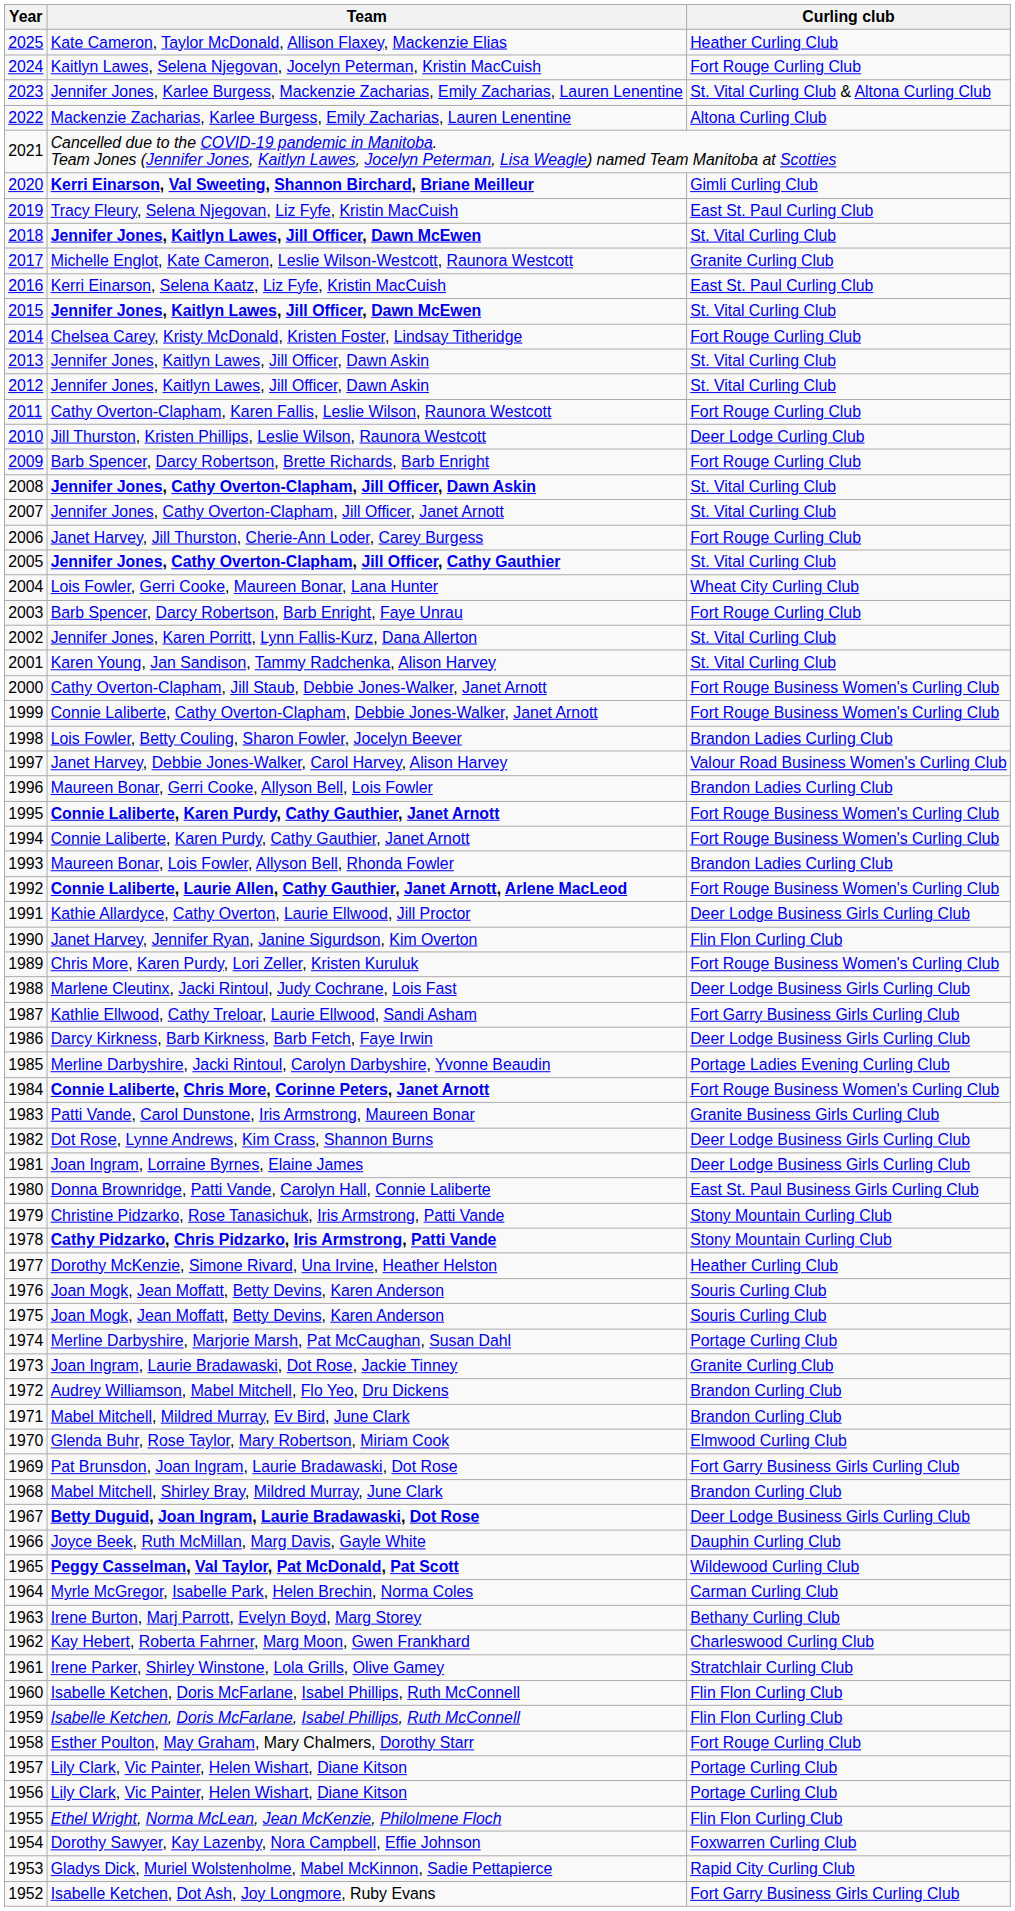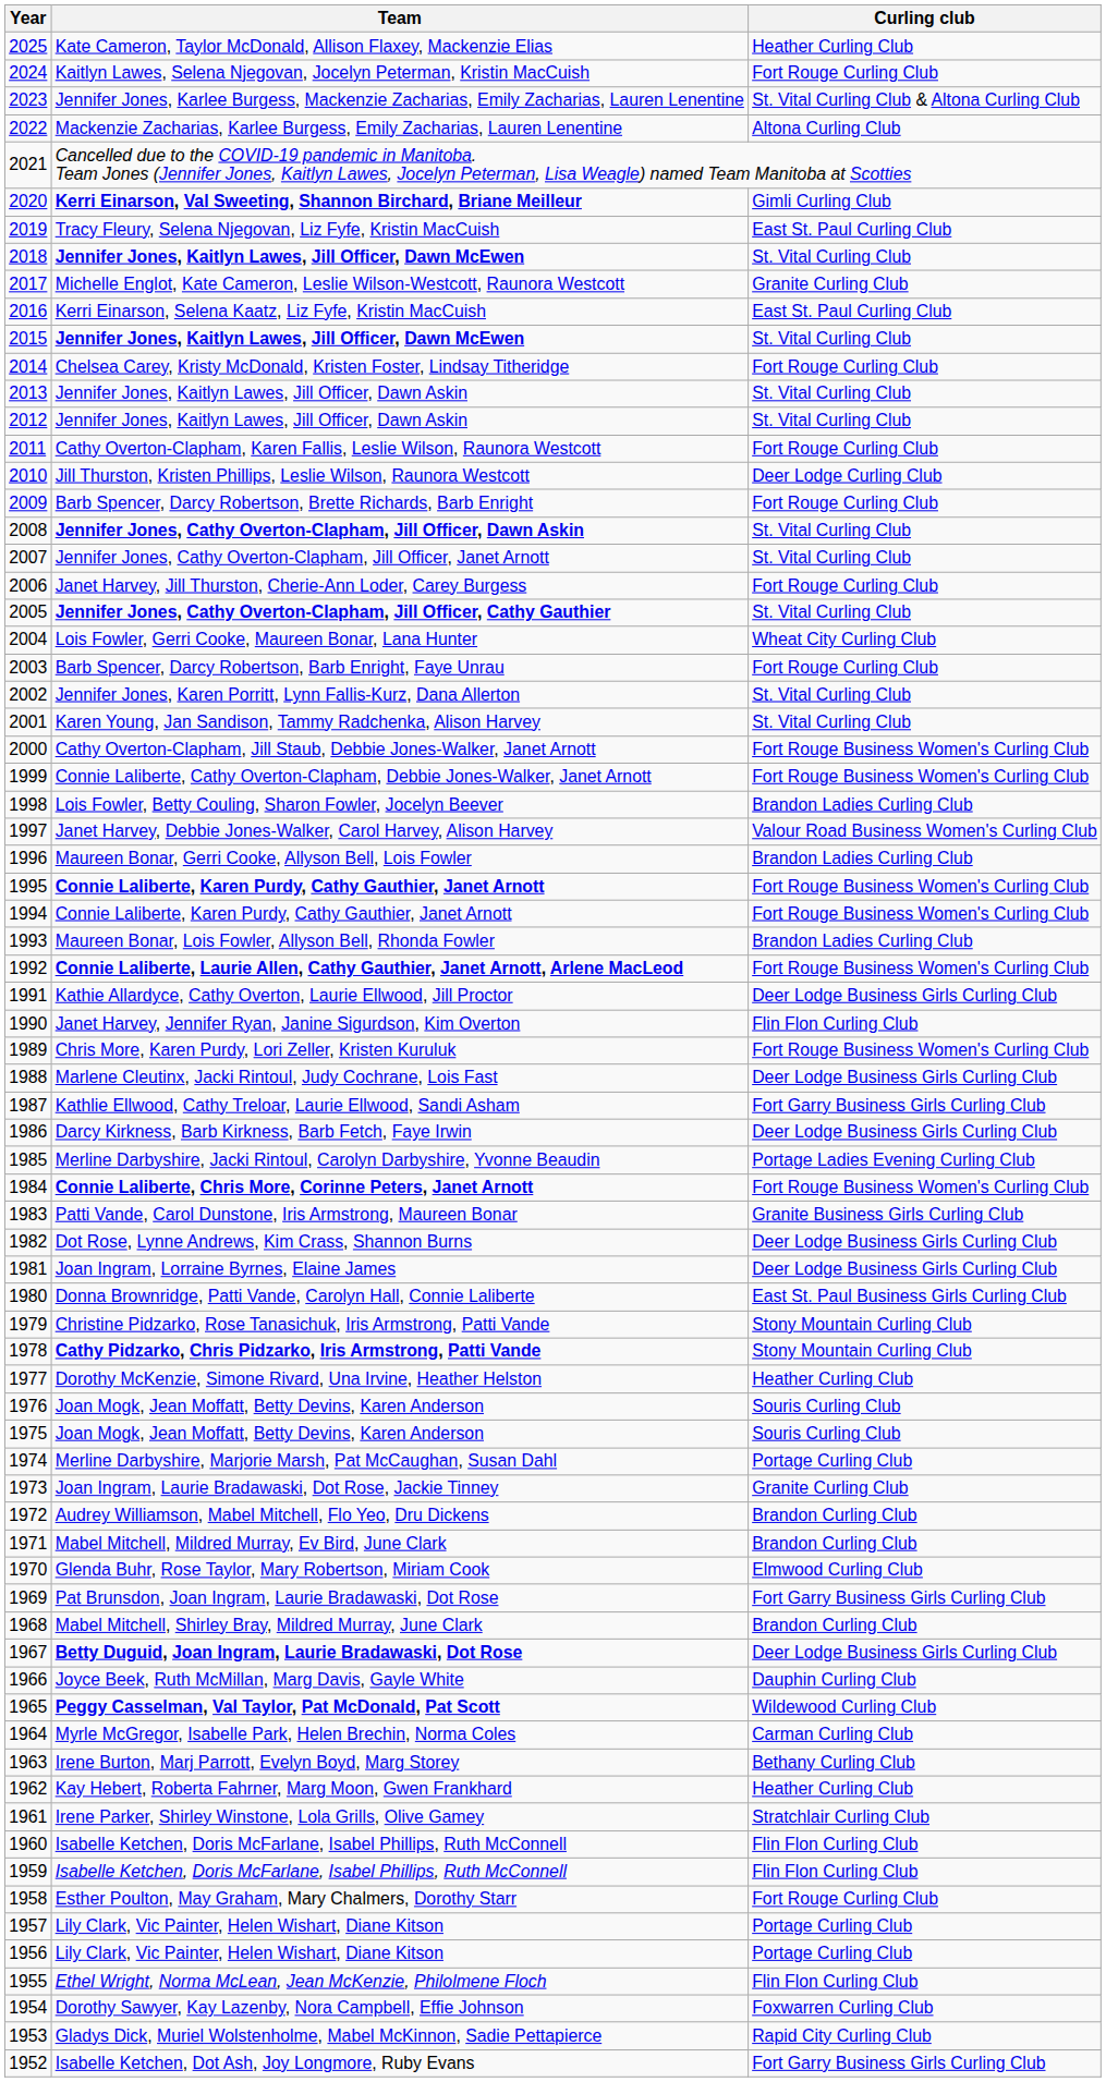 <table class="wikitable">
 <tr>
 <th scope="col">Year</th>
 <th scope="col">Team</th>
 <th scope="col">Curling club</th>
 </tr>
 <tr>
 <td><a href='#'>2025</a></td>
 <td><a href='#'>Kate Cameron</a>, <a href='#'>Taylor McDonald</a>, <a href='#'>Allison Flaxey</a>, <a href='#'>Mackenzie Elias</a></td>
 <td><a href='#'>Heather Curling Club</a></td>
 </tr>
 <tr>
 <td><a href='#'>2024</a></td>
 <td><a href='#'>Kaitlyn Lawes</a>, <a href='#'>Selena Njegovan</a>, <a href='#'>Jocelyn Peterman</a>, <a href='#'>Kristin MacCuish</a></td>
 <td><a href='#'>Fort Rouge Curling Club</a></td>
 </tr>
 <tr>
 <td><a href='#'>2023</a></td>
 <td><a href='#'>Jennifer Jones</a>, <a href='#'>Karlee Burgess</a>, <a href='#'>Mackenzie Zacharias</a>, <a href='#'>Emily Zacharias</a>, <a href='#'>Lauren Lenentine</a></td>
 <td><a href='#'>St. Vital Curling Club</a> & <a href='#'>Altona Curling Club</a></td>
 </tr>
 <tr>
 <td><a href='#'>2022</a></td>
 <td><a href='#'>Mackenzie Zacharias</a>, <a href='#'>Karlee Burgess</a>, <a href='#'>Emily Zacharias</a>, <a href='#'>Lauren Lenentine</a></td>
 <td><a href='#'>Altona Curling Club</a></td>
 </tr>
 <tr>
 <td>2021</td>
 <td colspan="2"><em>Cancelled due to the <a href='#'>COVID-19 pandemic in Manitoba</a>. <br> Team Jones (<a href='#'>Jennifer Jones</a>, <a href='#'>Kaitlyn Lawes</a>, <a href='#'>Jocelyn Peterman</a>, <a href='#'>Lisa Weagle</a>) named Team Manitoba at <a href='#'>Scotties</a></em></td>
 </tr>
 <tr>
 <td><a href='#'>2020</a></td>
 <td><strong><a href='#'>Kerri Einarson</a>, <a href='#'>Val Sweeting</a>, <a href='#'>Shannon Birchard</a>, <a href='#'>Briane Meilleur</a></strong></td>
 <td><a href='#'>Gimli Curling Club</a></td>
 </tr>
 <tr>
 <td><a href='#'>2019</a></td>
 <td><a href='#'>Tracy Fleury</a>, <a href='#'>Selena Njegovan</a>, <a href='#'>Liz Fyfe</a>, <a href='#'>Kristin MacCuish</a></td>
 <td><a href='#'>East St. Paul Curling Club</a></td>
 </tr>
 <tr>
 <td><a href='#'>2018</a></td>
 <td><strong><a href='#'>Jennifer Jones</a>, <a href='#'>Kaitlyn Lawes</a>, <a href='#'>Jill Officer</a>, <a href='#'>Dawn McEwen</a></strong></td>
 <td><a href='#'>St. Vital Curling Club</a></td>
 </tr>
 <tr>
 <td><a href='#'>2017</a></td>
 <td><a href='#'>Michelle Englot</a>, <a href='#'>Kate Cameron</a>, <a href='#'>Leslie Wilson-Westcott</a>, <a href='#'>Raunora Westcott</a></td>
 <td><a href='#'>Granite Curling Club</a></td>
 </tr>
 <tr>
 <td><a href='#'>2016</a></td>
 <td><a href='#'>Kerri Einarson</a>, <a href='#'>Selena Kaatz</a>, <a href='#'>Liz Fyfe</a>, <a href='#'>Kristin MacCuish</a></td>
 <td><a href='#'>East St. Paul Curling Club</a></td>
 </tr>
 <tr>
 <td><a href='#'>2015</a></td>
 <td><strong><a href='#'>Jennifer Jones</a>, <a href='#'>Kaitlyn Lawes</a>, <a href='#'>Jill Officer</a>, <a href='#'>Dawn McEwen</a></strong></td>
 <td><a href='#'>St. Vital Curling Club</a></td>
 </tr>
 <tr>
 <td><a href='#'>2014</a></td>
 <td><a href='#'>Chelsea Carey</a>, <a href='#'>Kristy McDonald</a>, <a href='#'>Kristen Foster</a>, <a href='#'>Lindsay Titheridge</a></td>
 <td><a href='#'>Fort Rouge Curling Club</a></td>
 </tr>
 <tr>
 <td><a href='#'>2013</a></td>
 <td><a href='#'>Jennifer Jones</a>, <a href='#'>Kaitlyn Lawes</a>, <a href='#'>Jill Officer</a>, <a href='#'>Dawn Askin</a></td>
 <td><a href='#'>St. Vital Curling Club</a></td>
 </tr>
 <tr>
 <td><a href='#'>2012</a></td>
 <td><a href='#'>Jennifer Jones</a>, <a href='#'>Kaitlyn Lawes</a>, <a href='#'>Jill Officer</a>, <a href='#'>Dawn Askin</a></td>
 <td><a href='#'>St. Vital Curling Club</a></td>
 </tr>
 <tr>
 <td><a href='#'>2011</a></td>
 <td><a href='#'>Cathy Overton-Clapham</a>, <a href='#'>Karen Fallis</a>, <a href='#'>Leslie Wilson</a>, <a href='#'>Raunora Westcott</a></td>
 <td><a href='#'>Fort Rouge Curling Club</a></td>
 </tr>
 <tr>
 <td><a href='#'>2010</a></td>
 <td><a href='#'>Jill Thurston</a>, <a href='#'>Kristen Phillips</a>, <a href='#'>Leslie Wilson</a>, <a href='#'>Raunora Westcott</a></td>
 <td><a href='#'>Deer Lodge Curling Club</a></td>
 </tr>
 <tr>
 <td><a href='#'>2009</a></td>
 <td><a href='#'>Barb Spencer</a>, <a href='#'>Darcy Robertson</a>, <a href='#'>Brette Richards</a>, <a href='#'>Barb Enright</a></td>
 <td><a href='#'>Fort Rouge Curling Club</a></td>
 </tr>
 <tr>
 <td>2008</td>
 <td><strong><a href='#'>Jennifer Jones</a>, <a href='#'>Cathy Overton-Clapham</a>, <a href='#'>Jill Officer</a>, <a href='#'>Dawn Askin</a></strong></td>
 <td><a href='#'>St. Vital Curling Club</a></td>
 </tr>
 <tr>
 <td>2007</td>
 <td><a href='#'>Jennifer Jones</a>, <a href='#'>Cathy Overton-Clapham</a>, <a href='#'>Jill Officer</a>, <a href='#'>Janet Arnott</a></td>
 <td><a href='#'>St. Vital Curling Club</a></td>
 </tr>
 <tr>
 <td>2006</td>
 <td><a href='#'>Janet Harvey</a>, <a href='#'>Jill Thurston</a>, <a href='#'>Cherie-Ann Loder</a>, <a href='#'>Carey Burgess</a></td>
 <td><a href='#'>Fort Rouge Curling Club</a></td>
 </tr>
 <tr>
 <td>2005</td>
 <td><strong><a href='#'>Jennifer Jones</a>, <a href='#'>Cathy Overton-Clapham</a>, <a href='#'>Jill Officer</a>, <a href='#'>Cathy Gauthier</a></strong></td>
 <td><a href='#'>St. Vital Curling Club</a></td>
 </tr>
 <tr>
 <td>2004</td>
 <td><a href='#'>Lois Fowler</a>, <a href='#'>Gerri Cooke</a>, <a href='#'>Maureen Bonar</a>, <a href='#'>Lana Hunter</a></td>
 <td><a href='#'>Wheat City Curling Club</a></td>
 </tr>
 <tr>
 <td>2003</td>
 <td><a href='#'>Barb Spencer</a>, <a href='#'>Darcy Robertson</a>, <a href='#'>Barb Enright</a>, <a href='#'>Faye Unrau</a></td>
 <td><a href='#'>Fort Rouge Curling Club</a></td>
 </tr>
 <tr>
 <td>2002</td>
 <td><a href='#'>Jennifer Jones</a>, <a href='#'>Karen Porritt</a>, <a href='#'>Lynn Fallis-Kurz</a>, <a href='#'>Dana Allerton</a></td>
 <td><a href='#'>St. Vital Curling Club</a></td>
 </tr>
 <tr>
 <td>2001</td>
 <td><a href='#'>Karen Young</a>, <a href='#'>Jan Sandison</a>, <a href='#'>Tammy Radchenka</a>, <a href='#'>Alison Harvey</a></td>
 <td><a href='#'>St. Vital Curling Club</a></td>
 </tr>
 <tr>
 <td>2000</td>
 <td><a href='#'>Cathy Overton-Clapham</a>, <a href='#'>Jill Staub</a>, <a href='#'>Debbie Jones-Walker</a>, <a href='#'>Janet Arnott</a></td>
 <td><a href='#'>Fort Rouge Business Women's Curling Club</a></td>
 </tr>
 <tr>
 <td>1999</td>
 <td><a href='#'>Connie Laliberte</a>, <a href='#'>Cathy Overton-Clapham</a>, <a href='#'>Debbie Jones-Walker</a>, <a href='#'>Janet Arnott</a></td>
 <td><a href='#'>Fort Rouge Business Women's Curling Club</a></td>
 </tr>
 <tr>
 <td>1998</td>
 <td><a href='#'>Lois Fowler</a>, <a href='#'>Betty Couling</a>, <a href='#'>Sharon Fowler</a>, <a href='#'>Jocelyn Beever</a></td>
 <td><a href='#'>Brandon Ladies Curling Club</a></td>
 </tr>
 <tr>
 <td>1997</td>
 <td><a href='#'>Janet Harvey</a>, <a href='#'>Debbie Jones-Walker</a>, <a href='#'>Carol Harvey</a>, <a href='#'>Alison Harvey</a></td>
 <td><a href='#'>Valour Road Business Women's Curling Club</a></td>
 </tr>
 <tr>
 <td>1996</td>
 <td><a href='#'>Maureen Bonar</a>, <a href='#'>Gerri Cooke</a>, <a href='#'>Allyson Bell</a>, <a href='#'>Lois Fowler</a></td>
 <td><a href='#'>Brandon Ladies Curling Club</a></td>
 </tr>
 <tr>
 <td>1995</td>
 <td><strong><a href='#'>Connie Laliberte</a>, <a href='#'>Karen Purdy</a>, <a href='#'>Cathy Gauthier</a>, <a href='#'>Janet Arnott</a></strong></td>
 <td><a href='#'>Fort Rouge Business Women's Curling Club</a></td>
 </tr>
 <tr>
 <td>1994</td>
 <td><a href='#'>Connie Laliberte</a>, <a href='#'>Karen Purdy</a>, <a href='#'>Cathy Gauthier</a>, <a href='#'>Janet Arnott</a></td>
 <td><a href='#'>Fort Rouge Business Women's Curling Club</a></td>
 </tr>
 <tr>
 <td>1993</td>
 <td><a href='#'>Maureen Bonar</a>, <a href='#'>Lois Fowler</a>, <a href='#'>Allyson Bell</a>, <a href='#'>Rhonda Fowler</a></td>
 <td><a href='#'>Brandon Ladies Curling Club</a></td>
 </tr>
 <tr>
 <td>1992</td>
 <td><strong><a href='#'>Connie Laliberte</a>, <a href='#'>Laurie Allen</a>, <a href='#'>Cathy Gauthier</a>, <a href='#'>Janet Arnott</a>, <a href='#'>Arlene MacLeod</a></strong></td>
 <td><a href='#'>Fort Rouge Business Women's Curling Club</a></td>
 </tr>
 <tr>
 <td>1991</td>
 <td><a href='#'>Kathie Allardyce</a>, <a href='#'>Cathy Overton</a>, <a href='#'>Laurie Ellwood</a>, <a href='#'>Jill Proctor</a></td>
 <td><a href='#'>Deer Lodge Business Girls Curling Club</a></td>
 </tr>
 <tr>
 <td>1990</td>
 <td><a href='#'>Janet Harvey</a>, <a href='#'>Jennifer Ryan</a>, <a href='#'>Janine Sigurdson</a>, <a href='#'>Kim Overton</a></td>
 <td><a href='#'>Flin Flon Curling Club</a></td>
 </tr>
 <tr>
 <td>1989</td>
 <td><a href='#'>Chris More</a>, <a href='#'>Karen Purdy</a>, <a href='#'>Lori Zeller</a>, <a href='#'>Kristen Kuruluk</a></td>
 <td><a href='#'>Fort Rouge Business Women's Curling Club</a></td>
 </tr>
 <tr>
 <td>1988</td>
 <td><a href='#'>Marlene Cleutinx</a>, <a href='#'>Jacki Rintoul</a>, <a href='#'>Judy Cochrane</a>, <a href='#'>Lois Fast</a></td>
 <td><a href='#'>Deer Lodge Business Girls Curling Club</a></td>
 </tr>
 <tr>
 <td>1987</td>
 <td><a href='#'>Kathlie Ellwood</a>, <a href='#'>Cathy Treloar</a>, <a href='#'>Laurie Ellwood</a>, <a href='#'>Sandi Asham</a></td>
 <td><a href='#'>Fort Garry Business Girls Curling Club</a></td>
 </tr>
 <tr>
 <td>1986</td>
 <td><a href='#'>Darcy Kirkness</a>, <a href='#'>Barb Kirkness</a>, <a href='#'>Barb Fetch</a>, <a href='#'>Faye Irwin</a></td>
 <td><a href='#'>Deer Lodge Business Girls Curling Club</a></td>
 </tr>
 <tr>
 <td>1985</td>
 <td><a href='#'>Merline Darbyshire</a>, <a href='#'>Jacki Rintoul</a>, <a href='#'>Carolyn Darbyshire</a>, <a href='#'>Yvonne Beaudin</a></td>
 <td><a href='#'>Portage Ladies Evening Curling Club</a></td>
 </tr>
 <tr>
 <td>1984</td>
 <td><strong><a href='#'>Connie Laliberte</a>, <a href='#'>Chris More</a>, <a href='#'>Corinne Peters</a>, <a href='#'>Janet Arnott</a></strong></td>
 <td><a href='#'>Fort Rouge Business Women's Curling Club</a></td>
 </tr>
 <tr>
 <td>1983</td>
 <td><a href='#'>Patti Vande</a>, <a href='#'>Carol Dunstone</a>, <a href='#'>Iris Armstrong</a>, <a href='#'>Maureen Bonar</a></td>
 <td><a href='#'>Granite Business Girls Curling Club</a></td>
 </tr>
 <tr>
 <td>1982</td>
 <td><a href='#'>Dot Rose</a>, <a href='#'>Lynne Andrews</a>, <a href='#'>Kim Crass</a>, <a href='#'>Shannon Burns</a></td>
 <td><a href='#'>Deer Lodge Business Girls Curling Club</a></td>
 </tr>
 <tr>
 <td>1981</td>
 <td><a href='#'>Joan Ingram</a>, <a href='#'>Lorraine Byrnes</a>, <a href='#'>Elaine James</a></td>
 <td><a href='#'>Deer Lodge Business Girls Curling Club</a></td>
 </tr>
 <tr>
 <td>1980</td>
 <td><a href='#'>Donna Brownridge</a>, <a href='#'>Patti Vande</a>, <a href='#'>Carolyn Hall</a>, <a href='#'>Connie Laliberte</a></td>
 <td><a href='#'>East St. Paul Business Girls Curling Club</a></td>
 </tr>
 <tr>
 <td>1979</td>
 <td><a href='#'>Christine Pidzarko</a>, <a href='#'>Rose Tanasichuk</a>, <a href='#'>Iris Armstrong</a>, <a href='#'>Patti Vande</a></td>
 <td><a href='#'>Stony Mountain Curling Club</a></td>
 </tr>
 <tr>
 <td>1978</td>
 <td><strong><a href='#'>Cathy Pidzarko</a>, <a href='#'>Chris Pidzarko</a>, <a href='#'>Iris Armstrong</a>, <a href='#'>Patti Vande</a></strong></td>
 <td><a href='#'>Stony Mountain Curling Club</a></td>
 </tr>
 <tr>
 <td>1977</td>
 <td><a href='#'>Dorothy McKenzie</a>, <a href='#'>Simone Rivard</a>, <a href='#'>Una Irvine</a>, <a href='#'>Heather Helston</a></td>
 <td><a href='#'>Heather Curling Club</a></td>
 </tr>
 <tr>
 <td>1976</td>
 <td><a href='#'>Joan Mogk</a>, <a href='#'>Jean Moffatt</a>, <a href='#'>Betty Devins</a>, <a href='#'>Karen Anderson</a></td>
 <td><a href='#'>Souris Curling Club</a></td>
 </tr>
 <tr>
 <td>1975</td>
 <td><a href='#'>Joan Mogk</a>, <a href='#'>Jean Moffatt</a>, <a href='#'>Betty Devins</a>, <a href='#'>Karen Anderson</a></td>
 <td><a href='#'>Souris Curling Club</a></td>
 </tr>
 <tr>
 <td>1974</td>
 <td><a href='#'>Merline Darbyshire</a>, <a href='#'>Marjorie Marsh</a>, <a href='#'>Pat McCaughan</a>, <a href='#'>Susan Dahl</a></td>
 <td><a href='#'>Portage Curling Club</a></td>
 </tr>
 <tr>
 <td>1973</td>
 <td><a href='#'>Joan Ingram</a>, <a href='#'>Laurie Bradawaski</a>, <a href='#'>Dot Rose</a>, <a href='#'>Jackie Tinney</a></td>
 <td><a href='#'>Granite Curling Club</a></td>
 </tr>
 <tr>
 <td>1972</td>
 <td><a href='#'>Audrey Williamson</a>, <a href='#'>Mabel Mitchell</a>, <a href='#'>Flo Yeo</a>, <a href='#'>Dru Dickens</a></td>
 <td><a href='#'>Brandon Curling Club</a></td>
 </tr>
 <tr>
 <td>1971</td>
 <td><a href='#'>Mabel Mitchell</a>, <a href='#'>Mildred Murray</a>, <a href='#'>Ev Bird</a>, <a href='#'>June Clark</a></td>
 <td><a href='#'>Brandon Curling Club</a></td>
 </tr>
 <tr>
 <td>1970</td>
 <td><a href='#'>Glenda Buhr</a>, <a href='#'>Rose Taylor</a>, <a href='#'>Mary Robertson</a>, <a href='#'>Miriam Cook</a></td>
 <td><a href='#'>Elmwood Curling Club</a></td>
 </tr>
 <tr>
 <td>1969</td>
 <td><a href='#'>Pat Brunsdon</a>, <a href='#'>Joan Ingram</a>, <a href='#'>Laurie Bradawaski</a>, <a href='#'>Dot Rose</a></td>
 <td><a href='#'>Fort Garry Business Girls Curling Club</a></td>
 </tr>
 <tr>
 <td>1968</td>
 <td><a href='#'>Mabel Mitchell</a>, <a href='#'>Shirley Bray</a>, <a href='#'>Mildred Murray</a>, <a href='#'>June Clark</a></td>
 <td><a href='#'>Brandon Curling Club</a></td>
 </tr>
 <tr>
 <td>1967</td>
 <td><strong><a href='#'>Betty Duguid</a>, <a href='#'>Joan Ingram</a>, <a href='#'>Laurie Bradawaski</a>, <a href='#'>Dot Rose</a></strong></td>
 <td><a href='#'>Deer Lodge Business Girls Curling Club</a></td>
 </tr>
 <tr>
 <td>1966</td>
 <td><a href='#'>Joyce Beek</a>, <a href='#'>Ruth McMillan</a>, <a href='#'>Marg Davis</a>, <a href='#'>Gayle White</a></td>
 <td><a href='#'>Dauphin Curling Club</a></td>
 </tr>
 <tr>
 <td>1965</td>
 <td><strong><a href='#'>Peggy Casselman</a>, <a href='#'>Val Taylor</a>, <a href='#'>Pat McDonald</a>, <a href='#'>Pat Scott</a></strong></td>
 <td><a href='#'>Wildewood Curling Club</a></td>
 </tr>
 <tr>
 <td>1964</td>
 <td><a href='#'>Myrle McGregor</a>, <a href='#'>Isabelle Park</a>, <a href='#'>Helen Brechin</a>, <a href='#'>Norma Coles</a></td>
 <td><a href='#'>Carman Curling Club</a></td>
 </tr>
 <tr>
 <td>1963</td>
 <td><a href='#'>Irene Burton</a>, <a href='#'>Marj Parrott</a>, <a href='#'>Evelyn Boyd</a>, <a href='#'>Marg Storey</a></td>
 <td><a href='#'>Bethany Curling Club</a></td>
 </tr>
 <tr>
 <td>1962</td>
 <td><a href='#'>Kay Hebert</a>, <a href='#'>Roberta Fahrner</a>, <a href='#'>Marg Moon</a>, <a href='#'>Gwen Frankhard</a></td>
-<td><a href='#'>Charleswood Curling Club</a></td>
+<td><a href='#'>Heather Curling Club</a></td>
 </tr>
 <tr>
 <td>1961</td>
 <td><a href='#'>Irene Parker</a>, <a href='#'>Shirley Winstone</a>, <a href='#'>Lola Grills</a>, <a href='#'>Olive Gamey</a></td>
 <td><a href='#'>Stratchlair Curling Club</a></td>
 </tr>
 <tr>
 <td>1960</td>
 <td><a href='#'>Isabelle Ketchen</a>, <a href='#'>Doris McFarlane</a>, <a href='#'>Isabel Phillips</a>, <a href='#'>Ruth McConnell</a></td>
 <td><a href='#'>Flin Flon Curling Club</a></td>
 </tr>
 <tr>
 <td>1959</td>
 <td><em><a href='#'>Isabelle Ketchen</a>, <a href='#'>Doris McFarlane</a>, <a href='#'>Isabel Phillips</a>, <a href='#'>Ruth McConnell</a></em></td>
 <td><a href='#'>Flin Flon Curling Club</a></td>
 </tr>
 <tr>
 <td>1958</td>
 <td><a href='#'>Esther Poulton</a>, <a href='#'>May Graham</a>, Mary Chalmers, <a href='#'>Dorothy Starr</a></td>
 <td><a href='#'>Fort Rouge Curling Club</a></td>
 </tr>
 <tr>
 <td>1957</td>
 <td><a href='#'>Lily Clark</a>, <a href='#'>Vic Painter</a>, <a href='#'>Helen Wishart</a>, <a href='#'>Diane Kitson</a></td>
 <td><a href='#'>Portage Curling Club</a></td>
 </tr>
 <tr>
 <td>1956</td>
 <td><a href='#'>Lily Clark</a>, <a href='#'>Vic Painter</a>, <a href='#'>Helen Wishart</a>, <a href='#'>Diane Kitson</a></td>
 <td><a href='#'>Portage Curling Club</a></td>
 </tr>
 <tr>
 <td>1955</td>
 <td><em><a href='#'>Ethel Wright</a>, <a href='#'>Norma McLean</a>, <a href='#'>Jean McKenzie</a>, <a href='#'>Philolmene Floch</a></em></td>
 <td><a href='#'>Flin Flon Curling Club</a></td>
 </tr>
 <tr>
 <td>1954</td>
 <td><a href='#'>Dorothy Sawyer</a>, <a href='#'>Kay Lazenby</a>, <a href='#'>Nora Campbell</a>, <a href='#'>Effie Johnson</a></td>
 <td><a href='#'>Foxwarren Curling Club</a></td>
 </tr>
 <tr>
 <td>1953</td>
 <td><a href='#'>Gladys Dick</a>, <a href='#'>Muriel Wolstenholme</a>, <a href='#'>Mabel McKinnon</a>, <a href='#'>Sadie Pettapierce</a></td>
 <td><a href='#'>Rapid City Curling Club</a></td>
 </tr>
 <tr>
 <td>1952</td>
 <td><a href='#'>Isabelle Ketchen</a>, <a href='#'>Dot Ash</a>, <a href='#'>Joy Longmore</a>, Ruby Evans</td>
 <td><a href='#'>Fort Garry Business Girls Curling Club</a></td>
 </tr>
 </table>
